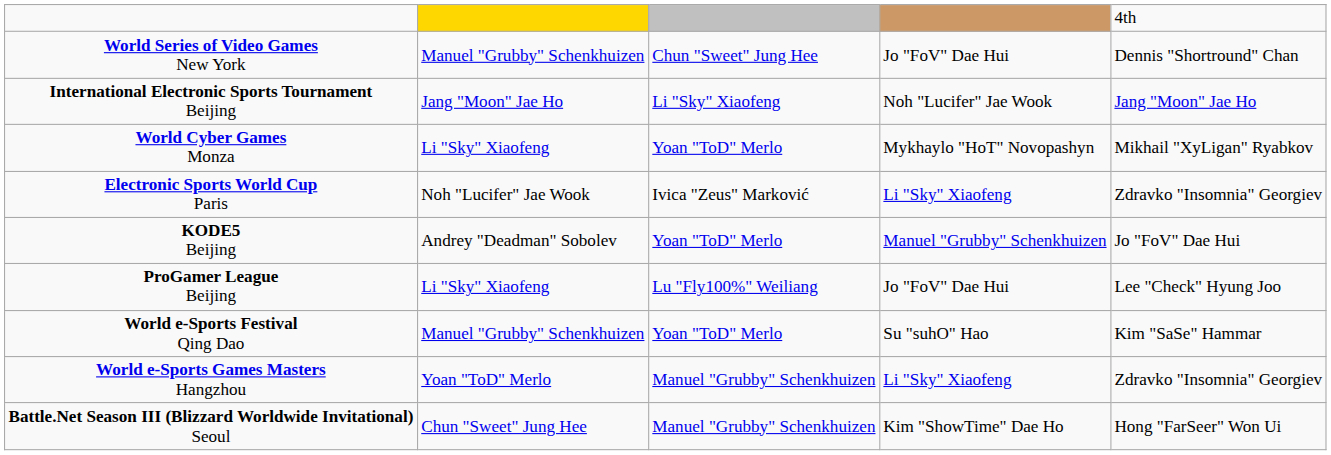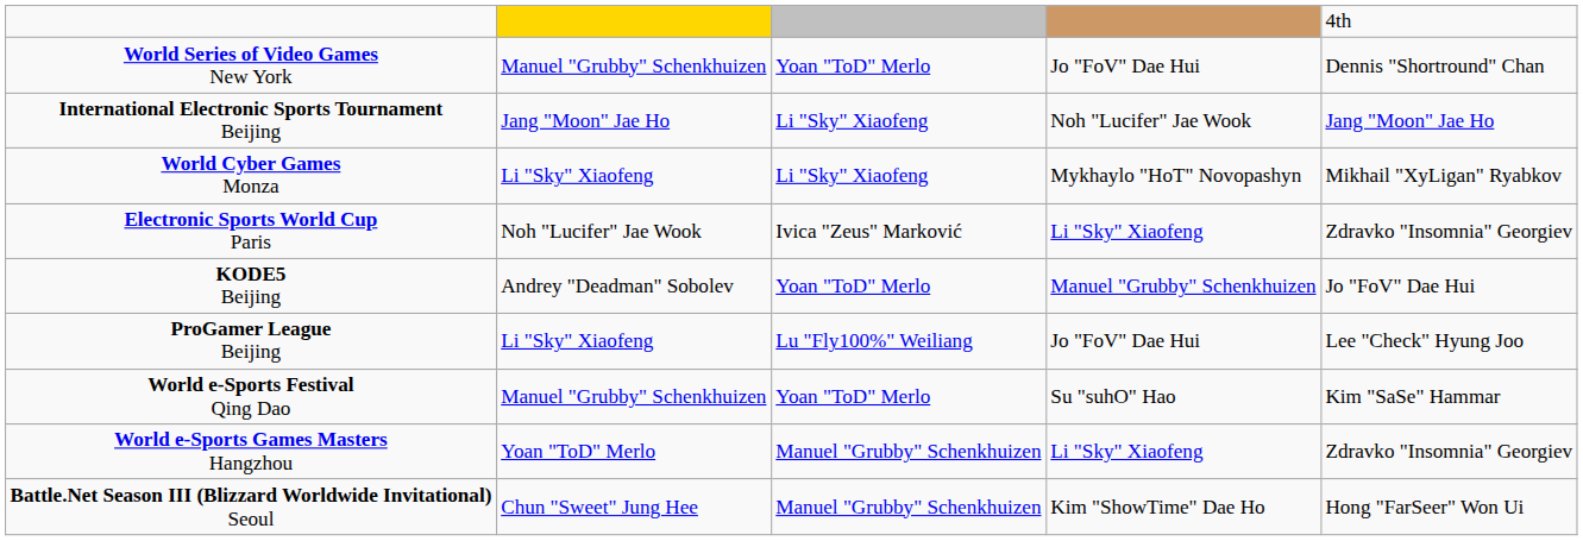 <table class="wikitable" style="text-align:left">
 <tr>
 <td style="text-align:center"></td>
 <td style="text-align:center; background:gold;"></td>
 <td style="text-align:center; background:silver;"></td>
 <td style="text-align:center; background:#c96;"></td>
 <td>4th</td>
 </tr>
 <tr>
 <td style="text-align:center"><strong><a href='#'>World Series of Video Games</a></strong><br> New York</td>
 <td> <a href='#'>Manuel "Grubby" Schenkhuizen</a></td>
-<td> <a href='#'>Chun "Sweet" Jung Hee</a></td>
+<td> <a href='#'>Yoan "ToD" Merlo</a></td>
 <td> Jo "FoV" Dae Hui</td>
 <td> Dennis "Shortround" Chan</td>
 </tr>
 <tr>
 <td style="text-align:center"><strong>International Electronic Sports Tournament</strong><br> Beijing</td>
 <td> <a href='#'>Jang "Moon" Jae Ho</a></td>
 <td> <a href='#'>Li "Sky" Xiaofeng</a></td>
 <td> Noh "Lucifer" Jae Wook</td>
 <td> <a href='#'>Jang "Moon" Jae Ho</a></td>
 </tr>
 <tr>
 <td style="text-align:center"><strong><a href='#'>World Cyber Games</a></strong><br> Monza</td>
 <td> <a href='#'>Li "Sky" Xiaofeng</a></td>
-<td> <a href='#'>Yoan "ToD" Merlo</a></td>
+<td> <a href='#'>Li "Sky" Xiaofeng</a></td>
 <td> Mykhaylo "HoT" Novopashyn</td>
 <td> Mikhail "XyLigan" Ryabkov</td>
 </tr>
 <tr>
 <td style="text-align:center"><strong><a href='#'>Electronic Sports World Cup</a></strong><br> Paris</td>
 <td> Noh "Lucifer" Jae Wook</td>
 <td> Ivica "Zeus" Marković</td>
 <td> <a href='#'>Li "Sky" Xiaofeng</a></td>
 <td> Zdravko "Insomnia" Georgiev</td>
 </tr>
 <tr>
 <td style="text-align:center"><strong>KODE5</strong><br> Beijing</td>
 <td> Andrey "Deadman" Sobolev</td>
 <td> <a href='#'>Yoan "ToD" Merlo</a></td>
 <td> <a href='#'>Manuel "Grubby" Schenkhuizen</a></td>
 <td> Jo "FoV" Dae Hui</td>
 </tr>
 <tr>
 <td style="text-align:center"><strong>ProGamer League</strong><br> Beijing</td>
 <td> <a href='#'>Li "Sky" Xiaofeng</a></td>
 <td> <a href='#'>Lu "Fly100%" Weiliang</a></td>
 <td> Jo "FoV" Dae Hui</td>
 <td> Lee "Check" Hyung Joo</td>
 </tr>
 <tr>
 <td style="text-align:center"><strong>World e-Sports Festival</strong><br> Qing Dao</td>
 <td> <a href='#'>Manuel "Grubby" Schenkhuizen</a></td>
 <td> <a href='#'>Yoan "ToD" Merlo</a></td>
 <td> Su "suhO" Hao</td>
 <td> Kim "SaSe" Hammar</td>
 </tr>
 <tr>
 <td style="text-align:center"><strong><a href='#'>World e-Sports Games Masters</a></strong><br> Hangzhou</td>
 <td> <a href='#'>Yoan "ToD" Merlo</a></td>
 <td> <a href='#'>Manuel "Grubby" Schenkhuizen</a></td>
 <td> <a href='#'>Li "Sky" Xiaofeng</a></td>
 <td> Zdravko "Insomnia" Georgiev</td>
 </tr>
 <tr>
 <td style="text-align:center"><strong>Battle.Net Season III (Blizzard Worldwide Invitational)</strong><br> Seoul</td>
 <td> <a href='#'>Chun "Sweet" Jung Hee</a></td>
 <td> <a href='#'>Manuel "Grubby" Schenkhuizen</a></td>
 <td> Kim "ShowTime" Dae Ho</td>
 <td> Hong "FarSeer" Won Ui</td>
 </tr>
 </table>
